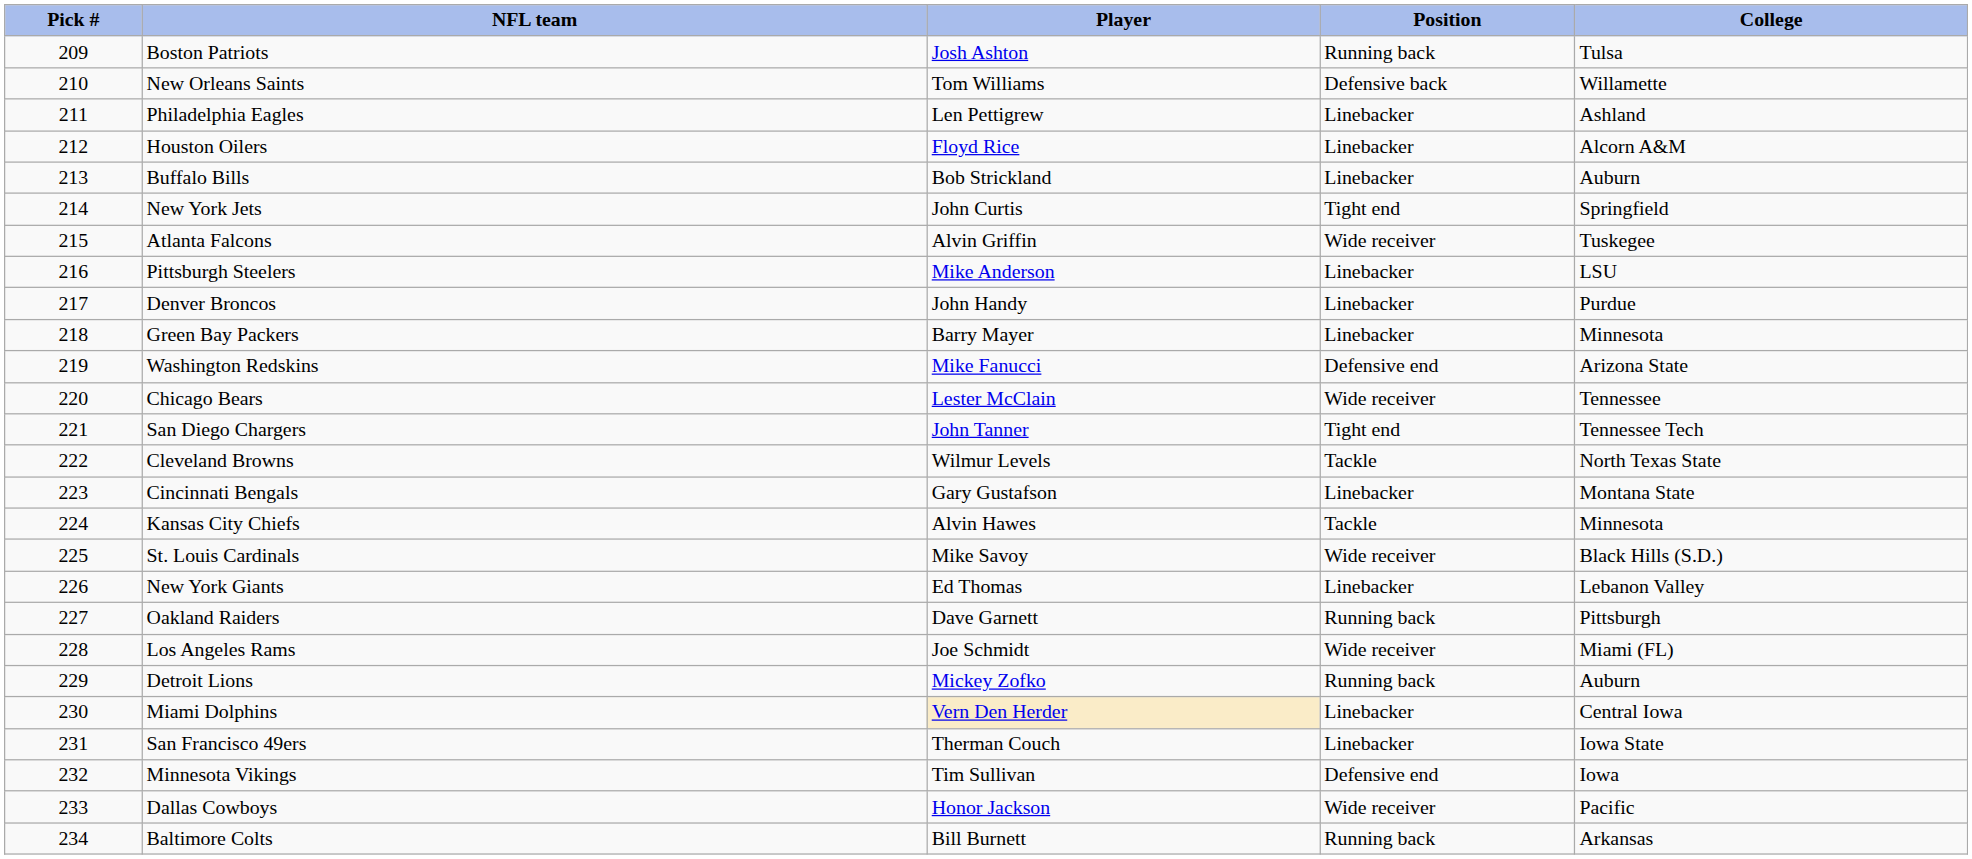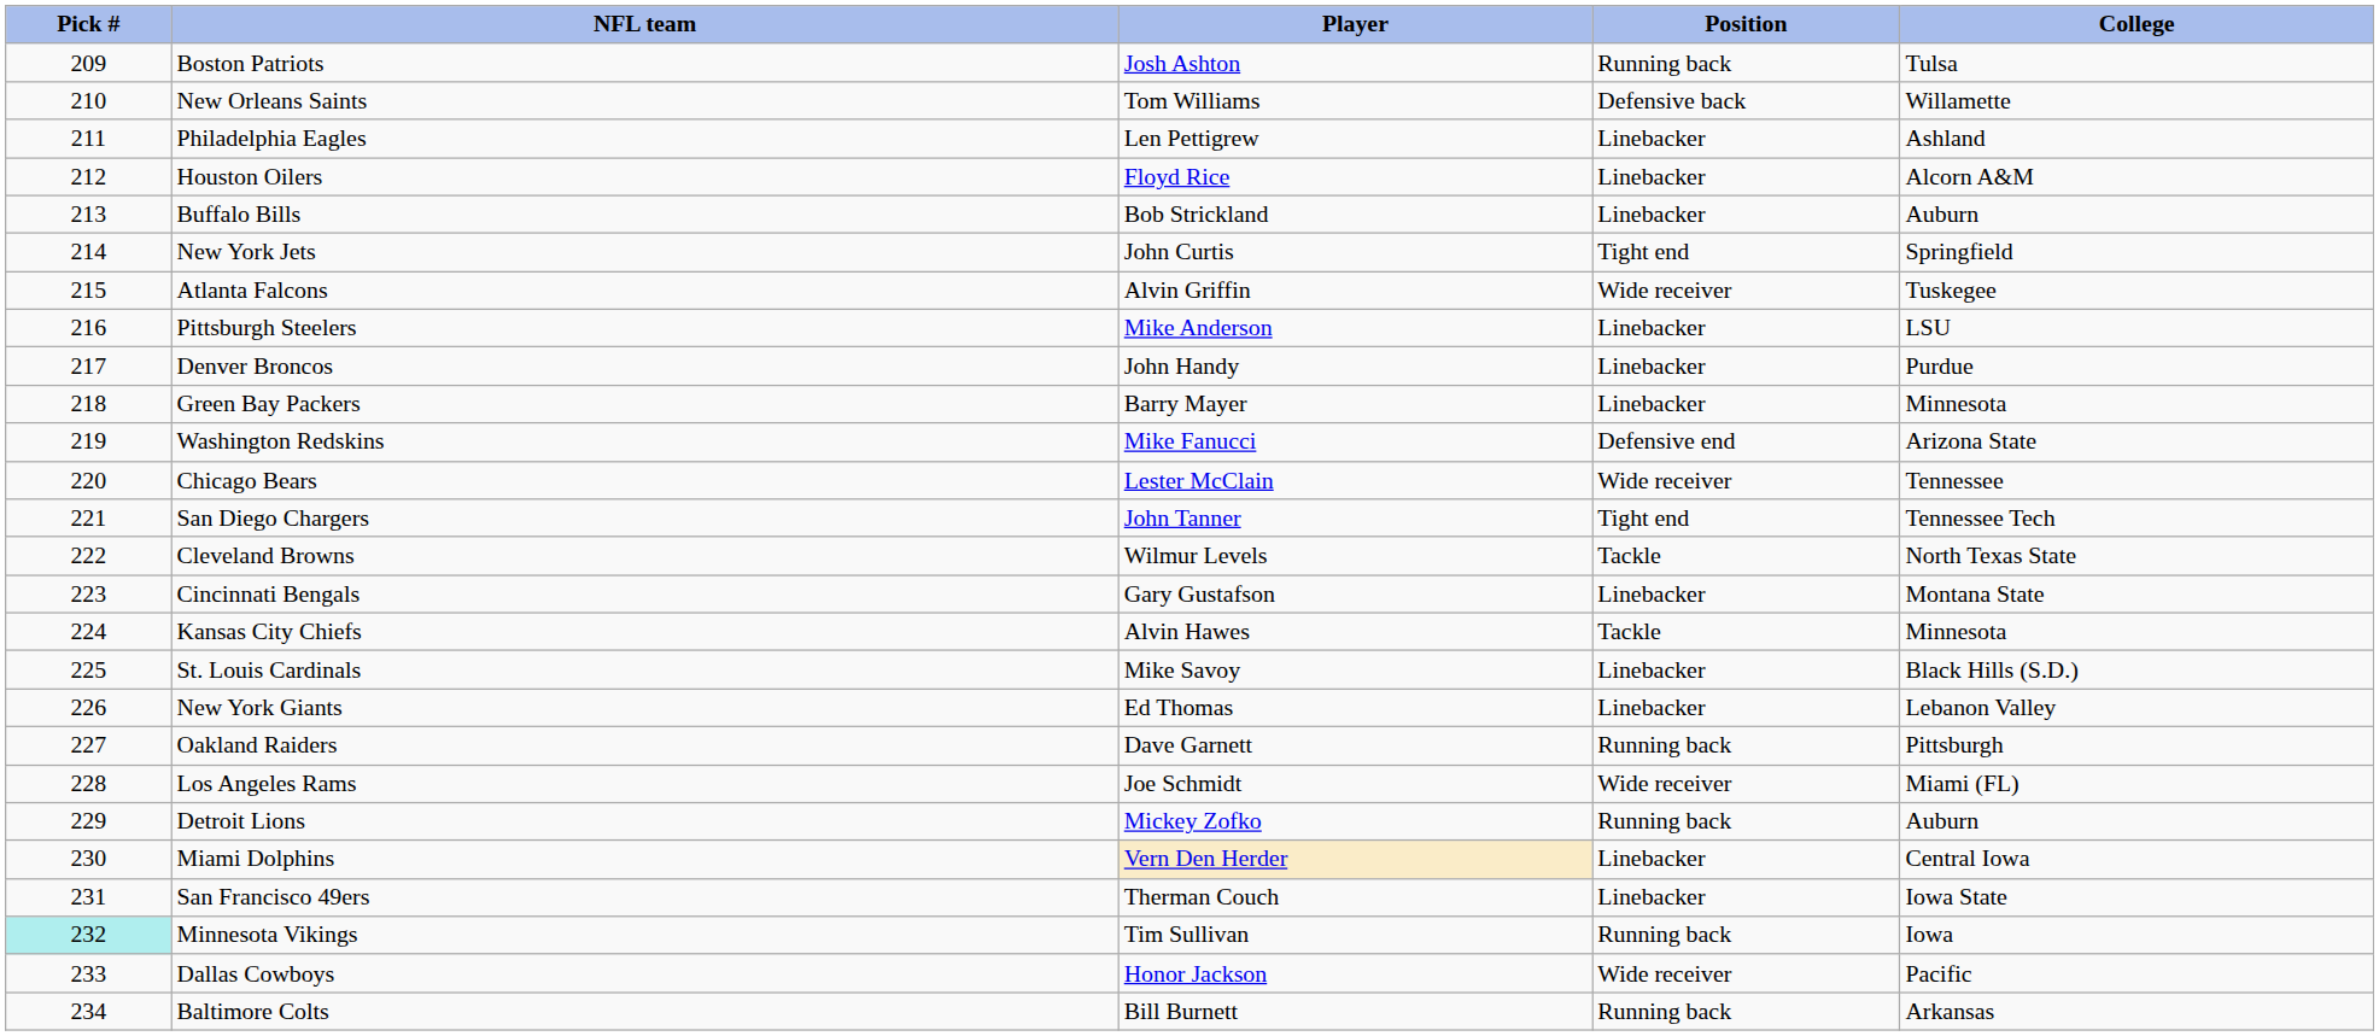 <table class="wikitable sortable sortable" style="width: 100%">
 <tr>
 <th style="background:#A8BDEC;" width=7%>Pick #</th>
 <th width=40% style="background:#A8BDEC;">NFL team</th>
 <th width=20% style="background:#A8BDEC;">Player</th>
 <th width=13% style="background:#A8BDEC;">Position</th>
 <th style="background:#A8BDEC;">College</th>
 </tr>
 <tr>
 <td align=center>209</td>
 <td>Boston Patriots</td>
 <td><a href='#'>Josh Ashton</a></td>
 <td>Running back</td>
 <td>Tulsa</td>
 </tr>
 <tr>
 <td align=center>210</td>
 <td>New Orleans Saints</td>
 <td>Tom Williams</td>
 <td>Defensive back</td>
 <td>Willamette</td>
 </tr>
 <tr>
 <td align=center>211</td>
 <td>Philadelphia Eagles</td>
 <td>Len Pettigrew</td>
 <td>Linebacker</td>
 <td>Ashland</td>
 </tr>
 <tr>
 <td align=center>212</td>
 <td>Houston Oilers</td>
 <td><a href='#'>Floyd Rice</a></td>
 <td>Linebacker</td>
 <td>Alcorn A&M</td>
 </tr>
 <tr>
 <td align=center>213</td>
 <td>Buffalo Bills</td>
 <td>Bob Strickland</td>
 <td>Linebacker</td>
 <td>Auburn</td>
 </tr>
 <tr>
 <td align=center>214</td>
 <td>New York Jets</td>
 <td>John Curtis</td>
 <td>Tight end</td>
 <td>Springfield</td>
 </tr>
 <tr>
 <td align=center>215</td>
 <td>Atlanta Falcons</td>
 <td>Alvin Griffin</td>
 <td>Wide receiver</td>
 <td>Tuskegee</td>
 </tr>
 <tr>
 <td align=center>216</td>
 <td>Pittsburgh Steelers</td>
 <td><a href='#'>Mike Anderson</a></td>
 <td>Linebacker</td>
 <td>LSU</td>
 </tr>
 <tr>
 <td align=center>217</td>
 <td>Denver Broncos</td>
 <td>John Handy</td>
 <td>Linebacker</td>
 <td>Purdue</td>
 </tr>
 <tr>
 <td align=center>218</td>
 <td>Green Bay Packers</td>
 <td>Barry Mayer</td>
 <td>Linebacker</td>
 <td>Minnesota</td>
 </tr>
 <tr>
 <td align=center>219</td>
 <td>Washington Redskins</td>
 <td><a href='#'>Mike Fanucci</a></td>
 <td>Defensive end</td>
 <td>Arizona State</td>
 </tr>
 <tr>
 <td align=center>220</td>
 <td>Chicago Bears</td>
 <td><a href='#'>Lester McClain</a></td>
 <td>Wide receiver</td>
 <td>Tennessee</td>
 </tr>
 <tr>
 <td align=center>221</td>
 <td>San Diego Chargers</td>
 <td><a href='#'>John Tanner</a></td>
 <td>Tight end</td>
 <td>Tennessee Tech</td>
 </tr>
 <tr>
 <td align=center>222</td>
 <td>Cleveland Browns</td>
 <td>Wilmur Levels</td>
 <td>Tackle</td>
 <td>North Texas State</td>
 </tr>
 <tr>
 <td align=center>223</td>
 <td>Cincinnati Bengals</td>
 <td>Gary Gustafson</td>
 <td>Linebacker</td>
 <td>Montana State</td>
 </tr>
 <tr>
 <td align=center>224</td>
 <td>Kansas City Chiefs</td>
 <td>Alvin Hawes</td>
 <td>Tackle</td>
 <td>Minnesota</td>
 </tr>
 <tr>
 <td align=center>225</td>
 <td>St. Louis Cardinals</td>
 <td>Mike Savoy</td>
-<td>Wide receiver</td>
+<td>Linebacker</td>
 <td>Black Hills (S.D.)</td>
 </tr>
 <tr>
 <td align=center>226</td>
 <td>New York Giants</td>
 <td>Ed Thomas</td>
 <td>Linebacker</td>
 <td>Lebanon Valley</td>
 </tr>
 <tr>
 <td align=center>227</td>
 <td>Oakland Raiders</td>
 <td>Dave Garnett</td>
 <td>Running back</td>
 <td>Pittsburgh</td>
 </tr>
 <tr>
 <td align=center>228</td>
 <td>Los Angeles Rams</td>
 <td>Joe Schmidt</td>
 <td>Wide receiver</td>
 <td>Miami (FL)</td>
 </tr>
 <tr>
 <td align=center>229</td>
 <td>Detroit Lions</td>
 <td><a href='#'>Mickey Zofko</a></td>
 <td>Running back</td>
 <td>Auburn</td>
 </tr>
 <tr>
 <td align=center>230</td>
 <td>Miami Dolphins</td>
 <td bgcolor="#faecc8"><a href='#'>Vern Den Herder</a></td>
 <td>Linebacker</td>
 <td>Central Iowa</td>
 </tr>
 <tr>
 <td align=center>231</td>
 <td>San Francisco 49ers</td>
 <td>Therman Couch</td>
 <td>Linebacker</td>
 <td>Iowa State</td>
 </tr>
 <tr>
-<td align=center>232</td>
+<td align=center style="background: paleturquoise;">232</td>
 <td>Minnesota Vikings</td>
 <td>Tim Sullivan</td>
-<td>Defensive end</td>
+<td>Running back</td>
 <td>Iowa</td>
 </tr>
 <tr>
 <td align=center>233</td>
 <td>Dallas Cowboys</td>
 <td><a href='#'>Honor Jackson</a></td>
 <td>Wide receiver</td>
 <td>Pacific</td>
 </tr>
 <tr>
 <td align=center>234</td>
 <td>Baltimore Colts</td>
 <td>Bill Burnett</td>
 <td>Running back</td>
 <td>Arkansas</td>
 </tr>
 </table>
